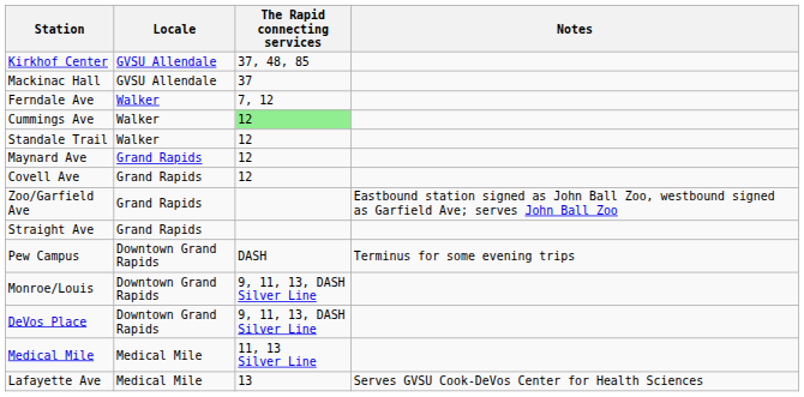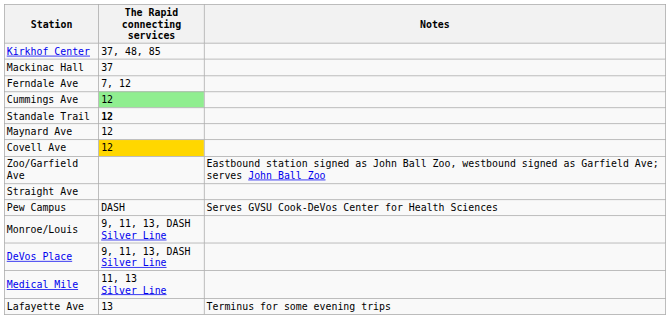 <table class="wikitable">
 <tr>
 <th>Station</th>
-<th>Locale</th>
 <th>The Rapid<br>connecting services</th>
 <th>Notes</th>
 </tr>
 <tr>
 <td><a href='#'>Kirkhof Center</a></td>
-<td><a href='#'>GVSU Allendale</a></td>
 <td> 37, 48, 85</td>
 <td></td>
 </tr>
 <tr>
 <td>Mackinac Hall</td>
-<td>GVSU Allendale</td>
 <td> 37</td>
 <td></td>
 </tr>
 <tr>
 <td>Ferndale Ave</td>
-<td><a href='#'>Walker</a></td>
 <td> 7, 12</td>
 <td></td>
 </tr>
 <tr>
 <td>Cummings Ave</td>
-<td>Walker</td>
 <td style="background: lightgreen;"> 12</td>
 <td></td>
 </tr>
 <tr>
 <td>Standale Trail</td>
-<td>Walker</td>
-<td> 12</td>
+<td><strong> 12</strong></td>
 <td></td>
 </tr>
 <tr>
 <td>Maynard Ave</td>
-<td><a href='#'>Grand Rapids</a></td>
 <td> 12</td>
 <td></td>
 </tr>
 <tr>
 <td>Covell Ave</td>
-<td>Grand Rapids</td>
-<td> 12</td>
+<td style="background: gold;"> 12</td>
 <td></td>
 </tr>
 <tr>
 <td>Zoo/Garfield Ave</td>
-<td>Grand Rapids</td>
 <td></td>
 <td>Eastbound station signed as John Ball Zoo, westbound signed as Garfield Ave; serves <a href='#'>John Ball Zoo</a></td>
 </tr>
 <tr>
 <td>Straight Ave</td>
-<td>Grand Rapids</td>
 <td></td>
 <td></td>
 </tr>
 <tr>
 <td>Pew Campus</td>
-<td>Downtown Grand Rapids</td>
 <td> DASH</td>
-<td>Terminus for some evening trips</td>
+<td>Serves GVSU Cook-DeVos Center for Health Sciences</td>
 </tr>
 <tr>
 <td>Monroe/Louis</td>
-<td>Downtown Grand Rapids</td>
 <td> 9, 11, 13, DASH<br> <a href='#'>Silver Line</a></td>
 <td></td>
 </tr>
 <tr>
 <td><a href='#'>DeVos Place</a></td>
-<td>Downtown Grand Rapids</td>
 <td> 9, 11, 13, DASH<br> <a href='#'>Silver Line</a></td>
 <td></td>
 </tr>
 <tr>
 <td><a href='#'>Medical Mile</a></td>
-<td>Medical Mile</td>
 <td> 11, 13<br> <a href='#'>Silver Line</a></td>
 <td></td>
 </tr>
 <tr>
 <td>Lafayette Ave</td>
-<td>Medical Mile</td>
 <td> 13</td>
-<td>Serves GVSU Cook-DeVos Center for Health Sciences</td>
+<td>Terminus for some evening trips</td>
 </tr>
 </table>
